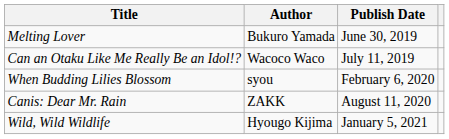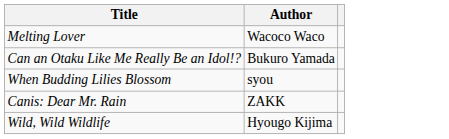 <table class="wikitable sortable">
 <tr>
 <th scope="col">Title</th>
 <th scope="col">Author</th>
-<th scope="col">Publish Date</th>
 <th scope="col" class="unsortable"></th>
 </tr>
 <tr>
 <td><em>Melting Lover</em></td>
-<td>Bukuro Yamada</td>
-<td>June 30, 2019</td>
+<td>Wacoco Waco</td>
 <td></td>
 </tr>
 <tr>
 <td><em>Can an Otaku Like Me Really Be an Idol!?</em></td>
-<td>Wacoco Waco</td>
-<td>July 11, 2019</td>
+<td>Bukuro Yamada</td>
 <td></td>
 </tr>
 <tr>
 <td><em>When Budding Lilies Blossom</em></td>
 <td>syou</td>
-<td>February 6, 2020</td>
 <td></td>
 </tr>
 <tr>
 <td><em>Canis: Dear Mr. Rain</em></td>
 <td>ZAKK</td>
-<td>August 11, 2020</td>
 <td></td>
 </tr>
 <tr>
 <td><em>Wild, Wild Wildlife</em></td>
 <td>Hyougo Kijima</td>
-<td>January 5, 2021</td>
 <td></td>
 </tr>
 </table>
